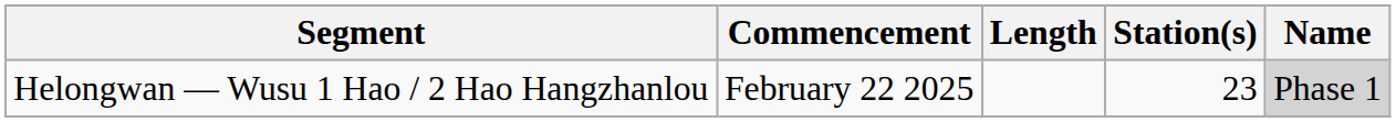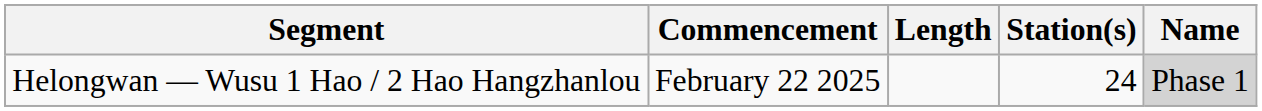 <table class="wikitable" style="border-collapse: collapse; text-align: right;">
 <tr>
 <th>Segment</th>
 <th>Commencement</th>
 <th>Length</th>
 <th>Station(s)</th>
 <th>Name</th>
 </tr>
 <tr>
 <td style="text-align: left">Helongwan — Wusu 1 Hao / 2 Hao Hangzhanlou</td>
 <td>February 22 2025</td>
 <td></td>
-<td>23</td>
+<td>24</td>
 <td style="background: lightgrey; text-align: left">Phase 1</td>
 </tr>
 </table>
